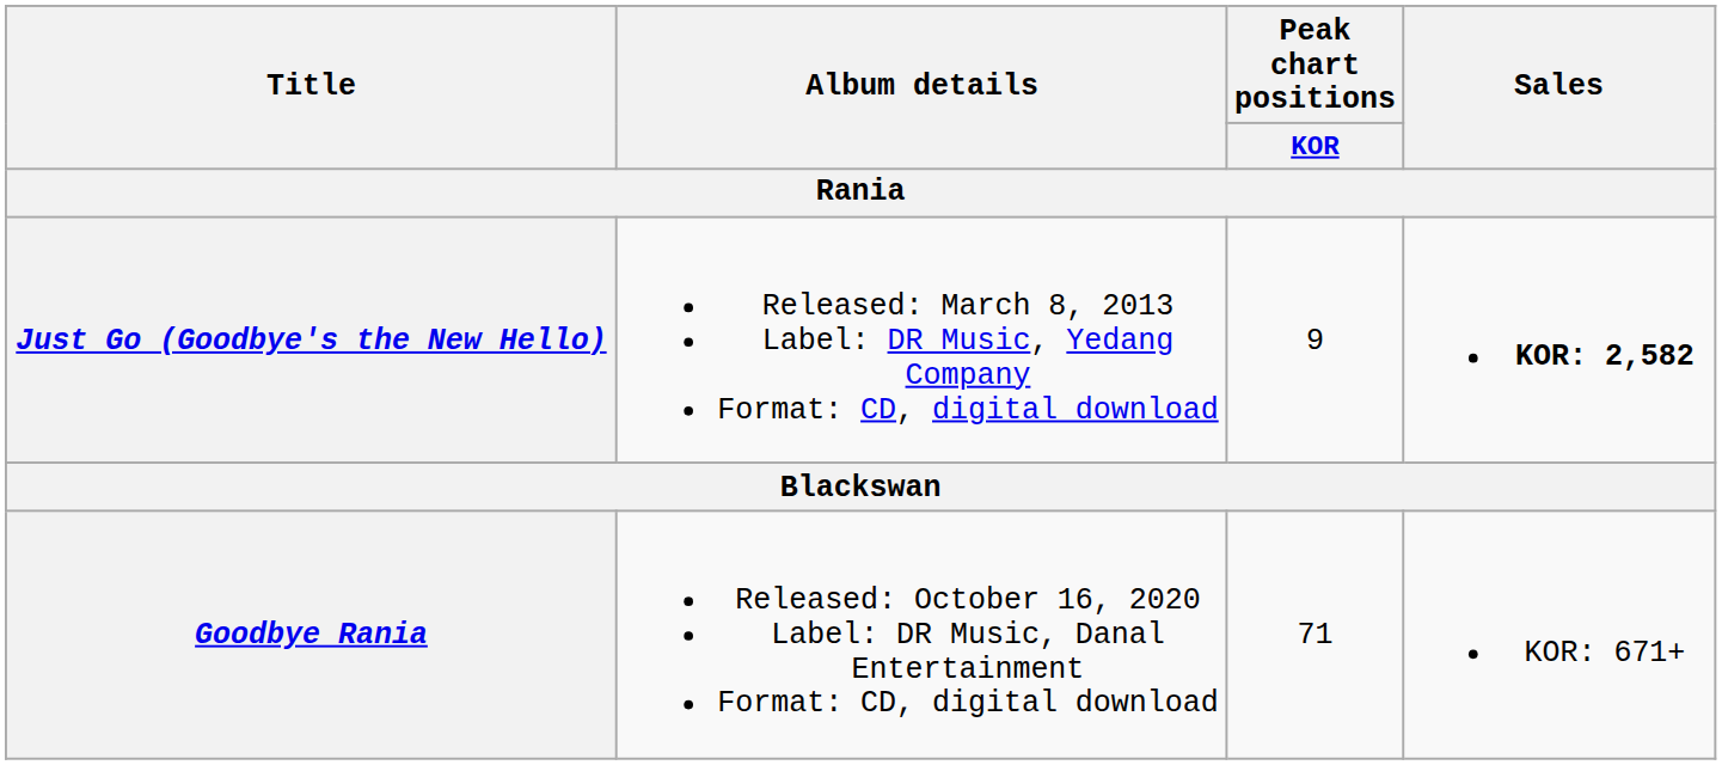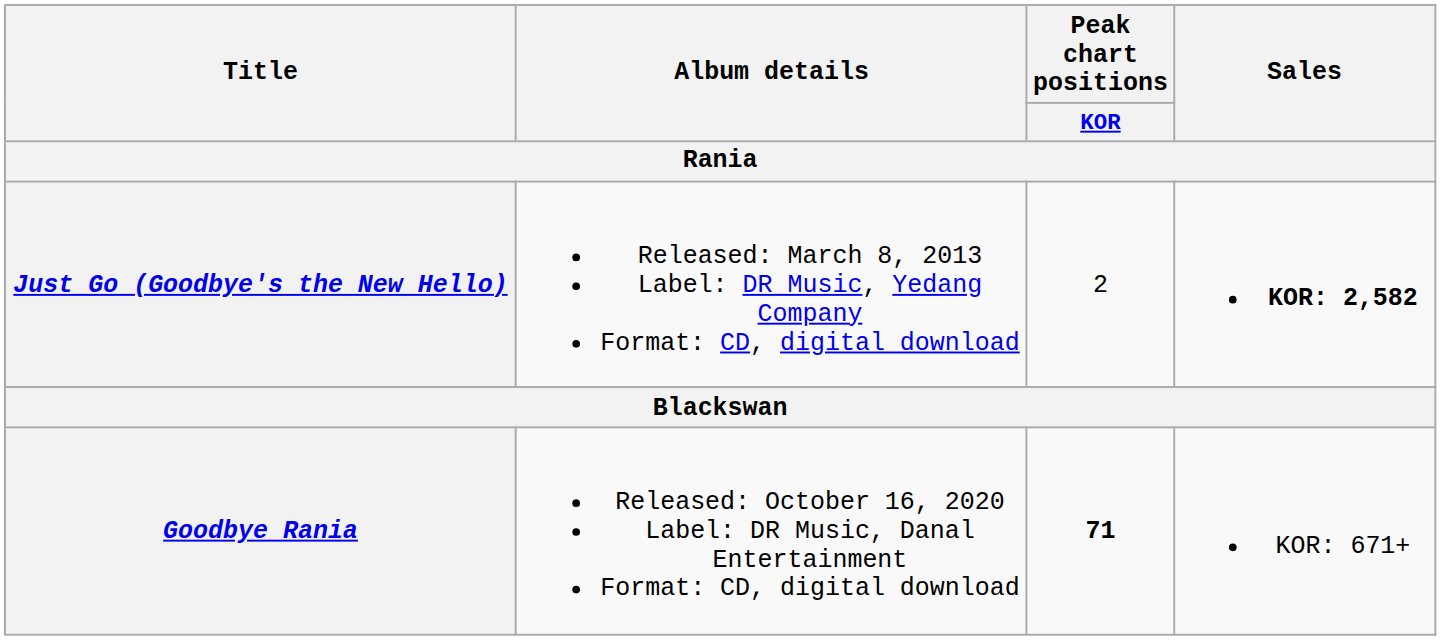 <table class="wikitable plainrowheaders" style="text-align:center">
 <tr>
 <th scope="col" rowspan="2" style="width:20em">Title</th>
 <th scope="col" rowspan="2" style="width:20em">Album details</th>
 <th scope="col">Peak chart positions</th>
 <th scope="col" rowspan="2" style="width:10em">Sales</th>
 </tr>
 <tr>
 <th scope="col" style="width:3em;font-size:90%"><a href='#'>KOR</a><br></th>
 </tr>
 <tr>
 <th colspan="4">Rania</th>
 </tr>
 <tr>
 <th scope="row"><em><a href='#'>Just Go (Goodbye's the New Hello)</a></em></th>
 <td><br><ul><li>Released: March 8, 2013</li><li>Label: <a href='#'>DR Music</a>, <a href='#'>Yedang Company</a></li><li>Format: <a href='#'>CD</a>, <a href='#'>digital download</a></li></ul></td>
-<td>9</td>
+<td>2</td>
 <td><strong><br><ul><li>KOR: 2,582</li></ul></strong></td>
 </tr>
 <tr>
 <th colspan="4">Blackswan</th>
 </tr>
 <tr>
 <th scope="row"><em><a href='#'>Goodbye Rania</a></em></th>
 <td><br><ul><li>Released: October 16, 2020</li><li>Label: DR Music, Danal Entertainment</li><li>Format: CD, digital download</li></ul></td>
-<td>71</td>
+<td><strong>71</strong></td>
 <td><br><ul><li>KOR: 671+</li></ul></td>
 </tr>
 </table>
